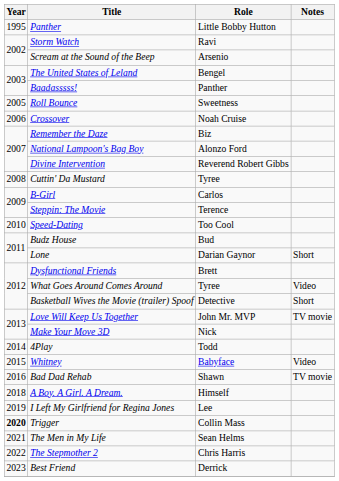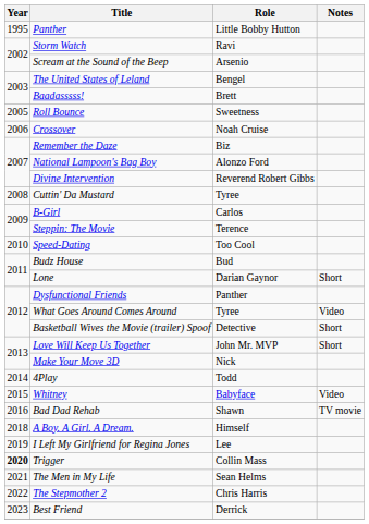 <table class="wikitable plainrowheaders sortable" style="margin-right: 0;">
 <tr>
 <th>Year</th>
 <th>Title</th>
 <th>Role</th>
 <th>Notes</th>
 </tr>
 <tr>
 <td>1995</td>
 <td><em><a href='#'>Panther</a></em></td>
 <td>Little Bobby Hutton</td>
 <td></td>
 </tr>
 <tr>
 <td rowspan="2">2002</td>
 <td><em><a href='#'>Storm Watch</a></em></td>
 <td>Ravi</td>
 <td></td>
 </tr>
 <tr>
 <td><em>Scream at the Sound of the Beep</em></td>
 <td>Arsenio</td>
 <td></td>
 </tr>
 <tr>
 <td rowspan="2">2003</td>
 <td><em><a href='#'>The United States of Leland</a></em></td>
 <td>Bengel</td>
 <td></td>
 </tr>
 <tr>
 <td><em><a href='#'>Baadasssss!</a></em></td>
-<td>Panther</td>
+<td>Brett</td>
 <td></td>
 </tr>
 <tr>
 <td>2005</td>
 <td><em><a href='#'>Roll Bounce</a></em></td>
 <td>Sweetness</td>
 <td></td>
 </tr>
 <tr>
 <td>2006</td>
 <td><em><a href='#'>Crossover</a></em></td>
 <td>Noah Cruise</td>
 <td></td>
 </tr>
 <tr>
 <td rowspan="3">2007</td>
 <td><em><a href='#'>Remember the Daze</a></em></td>
 <td>Biz</td>
 <td></td>
 </tr>
 <tr>
 <td><em><a href='#'>National Lampoon's Bag Boy</a></em></td>
 <td>Alonzo Ford</td>
 <td></td>
 </tr>
 <tr>
 <td><em><a href='#'>Divine Intervention</a></em></td>
 <td>Reverend Robert Gibbs</td>
 <td></td>
 </tr>
 <tr>
 <td>2008</td>
 <td><em>Cuttin' Da Mustard</em></td>
 <td>Tyree</td>
 <td></td>
 </tr>
 <tr>
 <td rowspan="2">2009</td>
 <td><em><a href='#'>B-Girl</a></em></td>
 <td>Carlos</td>
 <td></td>
 </tr>
 <tr>
 <td><em><a href='#'>Steppin: The Movie</a></em></td>
 <td>Terence</td>
 <td></td>
 </tr>
 <tr>
 <td>2010</td>
 <td><em><a href='#'>Speed-Dating</a></em></td>
 <td>Too Cool</td>
 <td></td>
 </tr>
 <tr>
 <td rowspan="2">2011</td>
 <td><em>Budz House</em></td>
 <td>Bud</td>
 <td></td>
 </tr>
 <tr>
 <td><em>Lone</em></td>
 <td>Darian Gaynor</td>
 <td>Short</td>
 </tr>
 <tr>
 <td rowspan="3">2012</td>
 <td><em><a href='#'>Dysfunctional Friends</a></em></td>
-<td>Brett</td>
+<td>Panther</td>
 <td></td>
 </tr>
 <tr>
 <td><em>What Goes Around Comes Around</em></td>
 <td>Tyree</td>
 <td>Video</td>
 </tr>
 <tr>
 <td><em>Basketball Wives the Movie (trailer) Spoof</em></td>
 <td>Detective</td>
 <td>Short</td>
 </tr>
 <tr>
 <td rowspan="2">2013</td>
 <td><em><a href='#'>Love Will Keep Us Together</a></em></td>
 <td>John Mr. MVP</td>
-<td>TV movie</td>
+<td>Short</td>
 </tr>
 <tr>
 <td><em><a href='#'>Make Your Move 3D</a></em></td>
 <td>Nick</td>
 <td></td>
 </tr>
 <tr>
 <td>2014</td>
 <td><em>4Play</em></td>
 <td>Todd</td>
 <td></td>
 </tr>
 <tr>
 <td>2015</td>
 <td><em><a href='#'>Whitney</a></em></td>
 <td><a href='#'>Babyface</a></td>
 <td>Video</td>
 </tr>
 <tr>
 <td>2016</td>
 <td><em>Bad Dad Rehab</em></td>
 <td>Shawn</td>
 <td>TV movie</td>
 </tr>
 <tr>
 <td>2018</td>
 <td><em><a href='#'>A Boy. A Girl. A Dream.</a></em></td>
 <td>Himself</td>
 <td></td>
 </tr>
 <tr>
 <td>2019</td>
 <td><em>I Left My Girlfriend for Regina Jones</em></td>
 <td>Lee</td>
 <td></td>
 </tr>
 <tr>
 <td><strong>2020</strong></td>
 <td><em>Trigger</em></td>
 <td>Collin Mass</td>
 <td></td>
 </tr>
 <tr>
 <td>2021</td>
 <td><em>The Men in My Life</em></td>
 <td>Sean Helms</td>
 <td></td>
 </tr>
 <tr>
 <td>2022</td>
 <td><em><a href='#'>The Stepmother 2</a></em></td>
 <td>Chris Harris</td>
 <td></td>
 </tr>
 <tr>
 <td>2023</td>
 <td><em>Best Friend</em></td>
 <td>Derrick</td>
 <td></td>
 </tr>
 <tr>
 </tr>
 </table>
